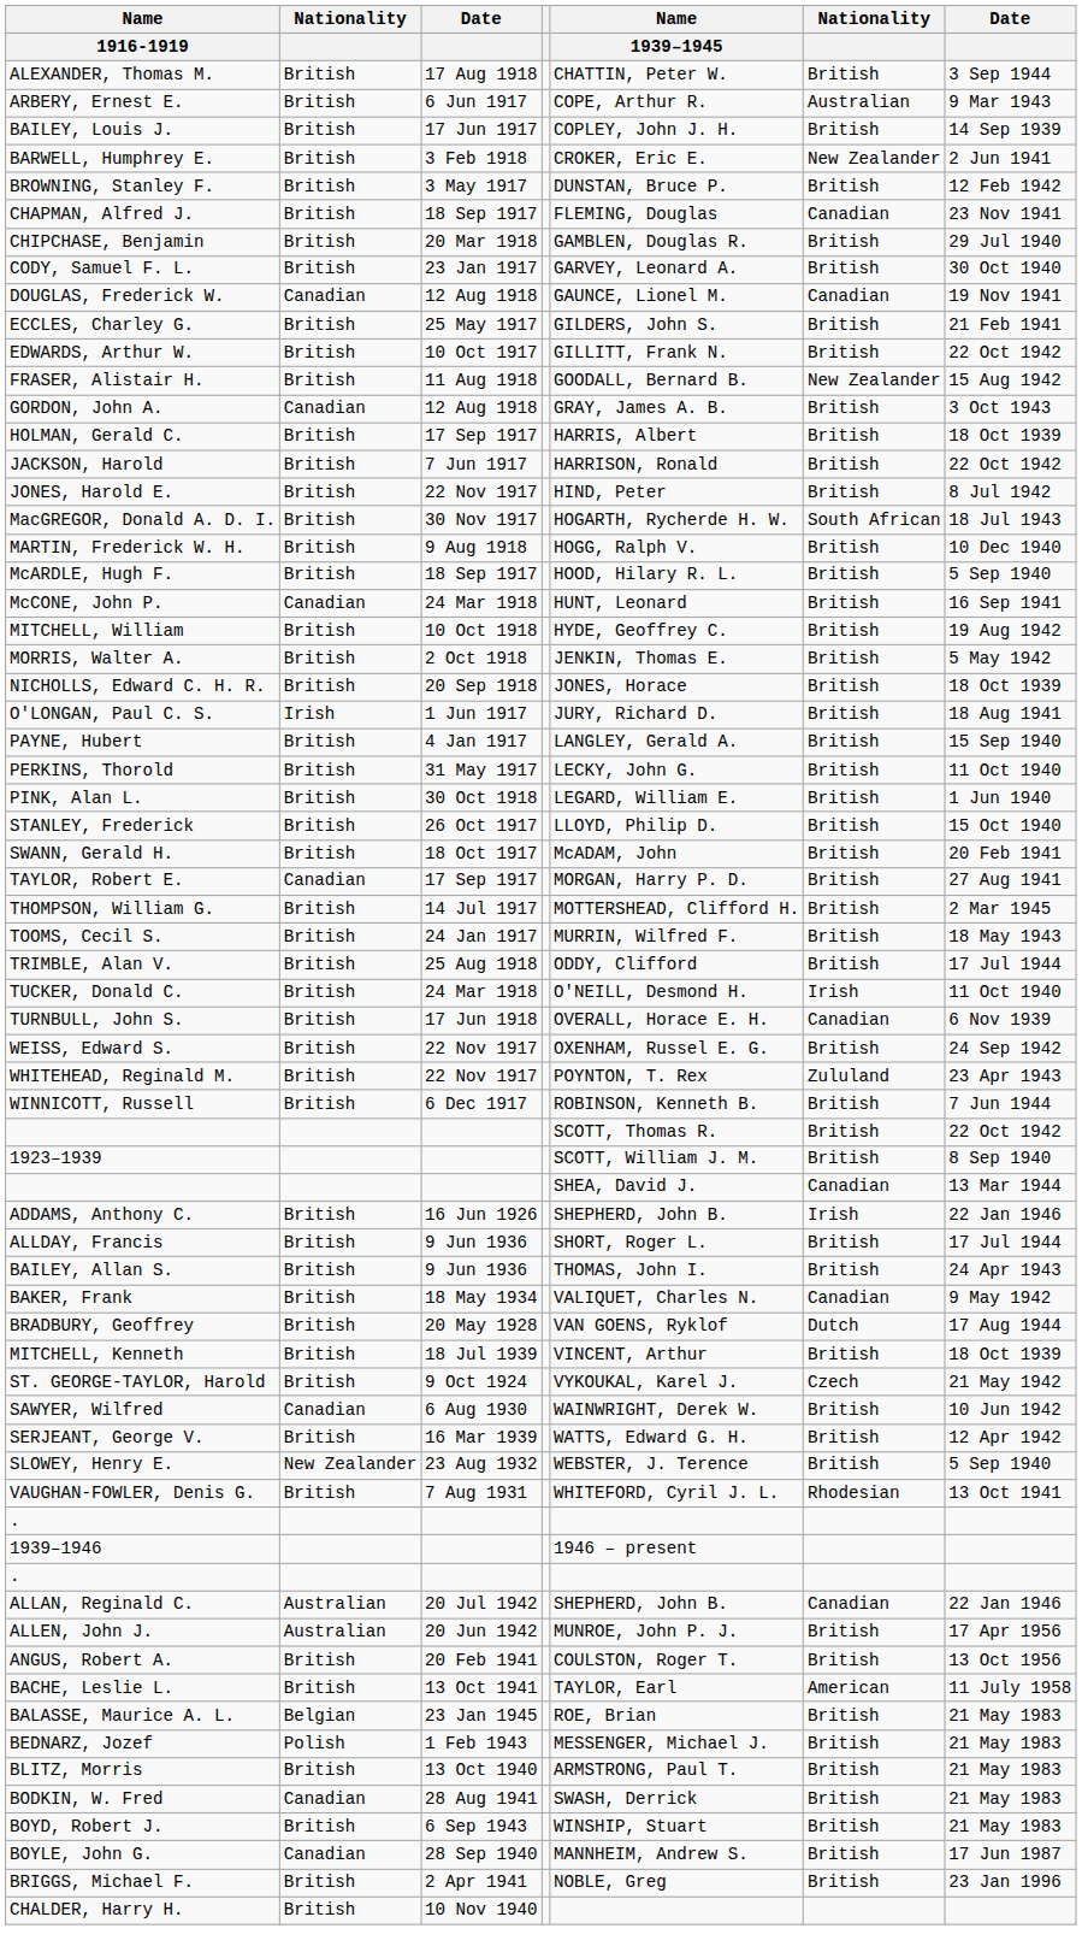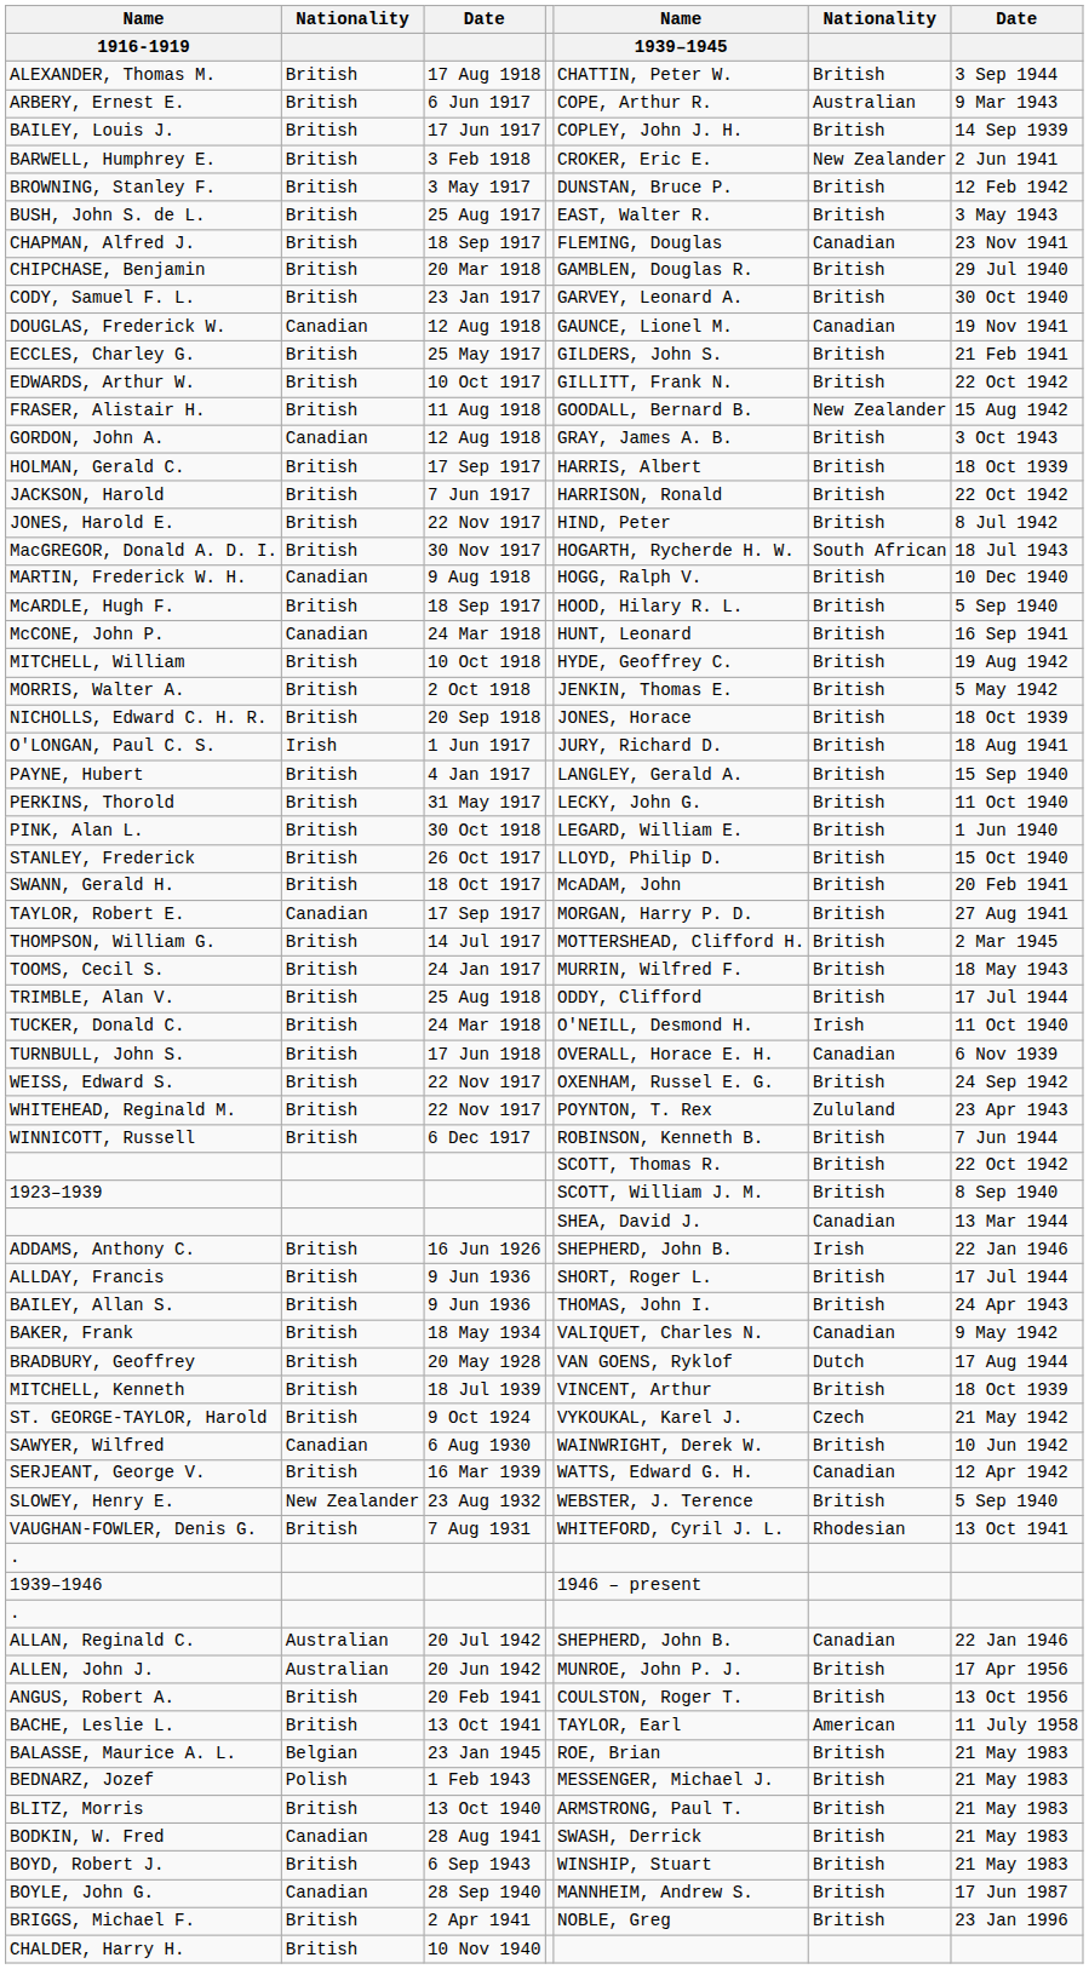 <table class="wikitable">
 <tr>
 <th>Name</th>
 <th>Nationality</th>
 <th>Date</th>
 <th></th>
 <th>Name</th>
 <th>Nationality</th>
 <th>Date</th>
 </tr>
 <tr>
 <th>1916-1919</th>
 <th></th>
 <th></th>
 <th></th>
 <th>1939–1945</th>
 <th></th>
 <th></th>
 </tr>
 <tr>
 <td>ALEXANDER, Thomas M.</td>
 <td>British</td>
 <td>17 Aug 1918</td>
 <td></td>
 <td>CHATTIN, Peter W.</td>
 <td>British</td>
 <td>3 Sep 1944</td>
 </tr>
 <tr>
 <td>ARBERY, Ernest E.</td>
 <td>British</td>
 <td>6 Jun 1917</td>
 <td></td>
 <td>COPE, Arthur R.</td>
 <td>Australian</td>
 <td>9 Mar 1943</td>
 </tr>
 <tr>
 <td>BAILEY, Louis J.</td>
 <td>British</td>
 <td>17 Jun 1917</td>
 <td></td>
 <td>COPLEY, John J. H.</td>
 <td>British</td>
 <td>14 Sep 1939</td>
 </tr>
 <tr>
 <td>BARWELL, Humphrey E.</td>
 <td>British</td>
 <td>3 Feb 1918</td>
 <td></td>
 <td>CROKER, Eric E.</td>
 <td>New Zealander</td>
 <td>2 Jun 1941</td>
 </tr>
 <tr>
 <td>BROWNING, Stanley F.</td>
 <td>British</td>
 <td>3 May 1917</td>
 <td></td>
 <td>DUNSTAN, Bruce P.</td>
 <td>British</td>
 <td>12 Feb 1942</td>
+</tr>
+<tr>
+<td>BUSH, John S. de L.</td>
+<td>British</td>
+<td>25 Aug 1917</td>
+<td></td>
+<td>EAST, Walter R.</td>
+<td>British</td>
+<td>3 May 1943</td>
 </tr>
 <tr>
 <td>CHAPMAN, Alfred J.</td>
 <td>British</td>
 <td>18 Sep 1917</td>
 <td></td>
 <td>FLEMING, Douglas</td>
 <td>Canadian</td>
 <td>23 Nov 1941</td>
 </tr>
 <tr>
 <td>CHIPCHASE, Benjamin</td>
 <td>British</td>
 <td>20 Mar 1918</td>
 <td></td>
 <td>GAMBLEN, Douglas R.</td>
 <td>British</td>
 <td>29 Jul 1940</td>
 </tr>
 <tr>
 <td>CODY, Samuel F. L.</td>
 <td>British</td>
 <td>23 Jan 1917</td>
 <td></td>
 <td>GARVEY, Leonard A.</td>
 <td>British</td>
 <td>30 Oct 1940</td>
 </tr>
 <tr>
 <td>DOUGLAS, Frederick W.</td>
 <td>Canadian</td>
 <td>12 Aug 1918</td>
 <td></td>
 <td>GAUNCE, Lionel M.</td>
 <td>Canadian</td>
 <td>19 Nov 1941</td>
 </tr>
 <tr>
 <td>ECCLES, Charley G.</td>
 <td>British</td>
 <td>25 May 1917</td>
 <td></td>
 <td>GILDERS, John S.</td>
 <td>British</td>
 <td>21 Feb 1941</td>
 </tr>
 <tr>
 <td>EDWARDS, Arthur W.</td>
 <td>British</td>
 <td>10 Oct 1917</td>
 <td></td>
 <td>GILLITT, Frank N.</td>
 <td>British</td>
 <td>22 Oct 1942</td>
 </tr>
 <tr>
 <td>FRASER, Alistair H.</td>
 <td>British</td>
 <td>11 Aug 1918</td>
 <td></td>
 <td>GOODALL, Bernard B.</td>
 <td>New Zealander</td>
 <td>15 Aug 1942</td>
 </tr>
 <tr>
 <td>GORDON, John A.</td>
 <td>Canadian</td>
 <td>12 Aug 1918</td>
 <td></td>
 <td>GRAY, James A. B.</td>
 <td>British</td>
 <td>3 Oct 1943</td>
 </tr>
 <tr>
 <td>HOLMAN, Gerald C.</td>
 <td>British</td>
 <td>17 Sep 1917</td>
 <td></td>
 <td>HARRIS, Albert</td>
 <td>British</td>
 <td>18 Oct 1939</td>
 </tr>
 <tr>
 <td>JACKSON, Harold</td>
 <td>British</td>
 <td>7 Jun 1917</td>
 <td></td>
 <td>HARRISON, Ronald</td>
 <td>British</td>
 <td>22 Oct 1942</td>
 </tr>
 <tr>
 <td>JONES, Harold E.</td>
 <td>British</td>
 <td>22 Nov 1917</td>
 <td></td>
 <td>HIND, Peter</td>
 <td>British</td>
 <td>8 Jul 1942</td>
 </tr>
 <tr>
 <td>MacGREGOR, Donald A. D. I.</td>
 <td>British</td>
 <td>30 Nov 1917</td>
 <td></td>
 <td>HOGARTH, Rycherde H. W.</td>
 <td>South African</td>
 <td>18 Jul 1943</td>
 </tr>
 <tr>
 <td>MARTIN, Frederick W. H.</td>
-<td>British</td>
+<td>Canadian</td>
 <td>9 Aug 1918</td>
 <td></td>
 <td>HOGG, Ralph V.</td>
 <td>British</td>
 <td>10 Dec 1940</td>
 </tr>
 <tr>
 <td>McARDLE, Hugh F.</td>
 <td>British</td>
 <td>18 Sep 1917</td>
 <td></td>
 <td>HOOD, Hilary R. L.</td>
 <td>British</td>
 <td>5 Sep 1940</td>
 </tr>
 <tr>
 <td>McCONE, John P.</td>
 <td>Canadian</td>
 <td>24 Mar 1918</td>
 <td></td>
 <td>HUNT, Leonard</td>
 <td>British</td>
 <td>16 Sep 1941</td>
 </tr>
 <tr>
 <td>MITCHELL, William</td>
 <td>British</td>
 <td>10 Oct 1918</td>
 <td></td>
 <td>HYDE, Geoffrey C.</td>
 <td>British</td>
 <td>19 Aug 1942</td>
 </tr>
 <tr>
 <td>MORRIS, Walter A.</td>
 <td>British</td>
 <td>2 Oct 1918</td>
 <td></td>
 <td>JENKIN, Thomas E.</td>
 <td>British</td>
 <td>5 May 1942</td>
 </tr>
 <tr>
 <td>NICHOLLS, Edward C. H. R.</td>
 <td>British</td>
 <td>20 Sep 1918</td>
 <td></td>
 <td>JONES, Horace</td>
 <td>British</td>
 <td>18 Oct 1939</td>
 </tr>
 <tr>
 <td>O'LONGAN, Paul C. S.</td>
 <td>Irish</td>
 <td>1 Jun 1917</td>
 <td></td>
 <td>JURY, Richard D.</td>
 <td>British</td>
 <td>18 Aug 1941</td>
 </tr>
 <tr>
 <td>PAYNE, Hubert</td>
 <td>British</td>
 <td>4 Jan 1917</td>
 <td></td>
 <td>LANGLEY, Gerald A.</td>
 <td>British</td>
 <td>15 Sep 1940</td>
 </tr>
 <tr>
 <td>PERKINS, Thorold</td>
 <td>British</td>
 <td>31 May 1917</td>
 <td></td>
 <td>LECKY, John G.</td>
 <td>British</td>
 <td>11 Oct 1940</td>
 </tr>
 <tr>
 <td>PINK, Alan L.</td>
 <td>British</td>
 <td>30 Oct 1918</td>
 <td></td>
 <td>LEGARD, William E.</td>
 <td>British</td>
 <td>1 Jun 1940</td>
 </tr>
 <tr>
 <td>STANLEY, Frederick</td>
 <td>British</td>
 <td>26 Oct 1917</td>
 <td></td>
 <td>LLOYD, Philip D.</td>
 <td>British</td>
 <td>15 Oct 1940</td>
 </tr>
 <tr>
 <td>SWANN, Gerald H.</td>
 <td>British</td>
 <td>18 Oct 1917</td>
 <td></td>
 <td>McADAM, John</td>
 <td>British</td>
 <td>20 Feb 1941</td>
 </tr>
 <tr>
 <td>TAYLOR, Robert E.</td>
 <td>Canadian</td>
 <td>17 Sep 1917</td>
 <td></td>
 <td>MORGAN, Harry P. D.</td>
 <td>British</td>
 <td>27 Aug 1941</td>
 </tr>
 <tr>
 <td>THOMPSON, William G.</td>
 <td>British</td>
 <td>14 Jul 1917</td>
 <td></td>
 <td>MOTTERSHEAD, Clifford H.</td>
 <td>British</td>
 <td>2 Mar 1945</td>
 </tr>
 <tr>
 <td>TOOMS, Cecil S.</td>
 <td>British</td>
 <td>24 Jan 1917</td>
 <td></td>
 <td>MURRIN, Wilfred F.</td>
 <td>British</td>
 <td>18 May 1943</td>
 </tr>
 <tr>
 <td>TRIMBLE, Alan V.</td>
 <td>British</td>
 <td>25 Aug 1918</td>
 <td></td>
 <td>ODDY, Clifford</td>
 <td>British</td>
 <td>17 Jul 1944</td>
 </tr>
 <tr>
 <td>TUCKER, Donald C.</td>
 <td>British</td>
 <td>24 Mar 1918</td>
 <td></td>
 <td>O'NEILL, Desmond H.</td>
 <td>Irish</td>
 <td>11 Oct 1940</td>
 </tr>
 <tr>
 <td>TURNBULL, John S.</td>
 <td>British</td>
 <td>17 Jun 1918</td>
 <td></td>
 <td>OVERALL, Horace E. H.</td>
 <td>Canadian</td>
 <td>6 Nov 1939</td>
 </tr>
 <tr>
 <td>WEISS, Edward S.</td>
 <td>British</td>
 <td>22 Nov 1917</td>
 <td></td>
 <td>OXENHAM, Russel E. G.</td>
 <td>British</td>
 <td>24 Sep 1942</td>
 </tr>
 <tr>
 <td>WHITEHEAD, Reginald M.</td>
 <td>British</td>
 <td>22 Nov 1917</td>
 <td></td>
 <td>POYNTON, T. Rex</td>
 <td>Zululand</td>
 <td>23 Apr 1943</td>
 </tr>
 <tr>
 <td>WINNICOTT, Russell</td>
 <td>British</td>
 <td>6 Dec 1917</td>
 <td></td>
 <td>ROBINSON, Kenneth B.</td>
 <td>British</td>
 <td>7 Jun 1944</td>
 </tr>
 <tr>
 <td></td>
 <td></td>
 <td></td>
 <td></td>
 <td>SCOTT, Thomas R.</td>
 <td>British</td>
 <td>22 Oct 1942</td>
 </tr>
 <tr>
 <td>1923–1939</td>
 <td></td>
 <td></td>
 <td></td>
 <td>SCOTT, William J. M.</td>
 <td>British</td>
 <td>8 Sep 1940</td>
 </tr>
 <tr>
 <td></td>
 <td></td>
 <td></td>
 <td></td>
 <td>SHEA, David J.</td>
 <td>Canadian</td>
 <td>13 Mar 1944</td>
 </tr>
 <tr>
 <td>ADDAMS, Anthony C.</td>
 <td>British</td>
 <td>16 Jun 1926</td>
 <td></td>
 <td>SHEPHERD, John B.</td>
 <td>Irish</td>
 <td>22 Jan 1946</td>
 </tr>
 <tr>
 <td>ALLDAY, Francis</td>
 <td>British</td>
 <td>9 Jun 1936</td>
 <td></td>
 <td>SHORT, Roger L.</td>
 <td>British</td>
 <td>17 Jul 1944</td>
 </tr>
 <tr>
 <td>BAILEY, Allan S.</td>
 <td>British</td>
 <td>9 Jun 1936</td>
 <td></td>
 <td>THOMAS, John I.</td>
 <td>British</td>
 <td>24 Apr 1943</td>
 </tr>
 <tr>
 <td>BAKER, Frank</td>
 <td>British</td>
 <td>18 May 1934</td>
 <td></td>
 <td>VALIQUET, Charles N.</td>
 <td>Canadian</td>
 <td>9 May 1942</td>
 </tr>
 <tr>
 <td>BRADBURY, Geoffrey</td>
 <td>British</td>
 <td>20 May 1928</td>
 <td></td>
 <td>VAN GOENS, Ryklof</td>
 <td>Dutch</td>
 <td>17 Aug 1944</td>
 </tr>
 <tr>
 <td>MITCHELL, Kenneth</td>
 <td>British</td>
 <td>18 Jul 1939</td>
 <td></td>
 <td>VINCENT, Arthur</td>
 <td>British</td>
 <td>18 Oct 1939</td>
 </tr>
 <tr>
 <td>ST. GEORGE-TAYLOR, Harold</td>
 <td>British</td>
 <td>9 Oct 1924</td>
 <td></td>
 <td>VYKOUKAL, Karel J.</td>
 <td>Czech</td>
 <td>21 May 1942</td>
 </tr>
 <tr>
 <td>SAWYER, Wilfred</td>
 <td>Canadian</td>
 <td>6 Aug 1930</td>
 <td></td>
 <td>WAINWRIGHT, Derek W.</td>
 <td>British</td>
 <td>10 Jun 1942</td>
 </tr>
 <tr>
 <td>SERJEANT, George V.</td>
 <td>British</td>
 <td>16 Mar 1939</td>
 <td></td>
 <td>WATTS, Edward G. H.</td>
-<td>British</td>
+<td>Canadian</td>
 <td>12 Apr 1942</td>
 </tr>
 <tr>
 <td>SLOWEY, Henry E.</td>
 <td>New Zealander</td>
 <td>23 Aug 1932</td>
 <td></td>
 <td>WEBSTER, J. Terence</td>
 <td>British</td>
 <td>5 Sep 1940</td>
 </tr>
 <tr>
 <td>VAUGHAN-FOWLER, Denis G.</td>
 <td>British</td>
 <td>7 Aug 1931</td>
 <td></td>
 <td>WHITEFORD, Cyril J. L.</td>
 <td>Rhodesian</td>
 <td>13 Oct 1941</td>
 </tr>
 <tr>
 <td>.</td>
 <td></td>
 <td></td>
 <td></td>
 <td></td>
 <td></td>
 <td></td>
 </tr>
 <tr>
 <td>1939–1946</td>
 <td></td>
 <td></td>
 <td></td>
 <td>1946 – present</td>
 <td></td>
 <td></td>
 </tr>
 <tr>
 <td>.</td>
 <td></td>
 <td></td>
 <td></td>
 <td></td>
 <td></td>
 <td></td>
 </tr>
 <tr>
 <td>ALLAN, Reginald C.</td>
 <td>Australian</td>
 <td>20 Jul 1942</td>
 <td></td>
 <td>SHEPHERD, John B.</td>
 <td>Canadian</td>
 <td>22 Jan 1946</td>
 </tr>
 <tr>
 <td>ALLEN, John J.</td>
 <td>Australian</td>
 <td>20 Jun 1942</td>
 <td></td>
 <td>MUNROE, John P. J.</td>
 <td>British</td>
 <td>17 Apr 1956</td>
 </tr>
 <tr>
 <td>ANGUS, Robert A.</td>
 <td>British</td>
 <td>20 Feb 1941</td>
 <td></td>
 <td>COULSTON, Roger T.</td>
 <td>British</td>
 <td>13 Oct 1956</td>
 </tr>
 <tr>
 <td>BACHE, Leslie L.</td>
 <td>British</td>
 <td>13 Oct 1941</td>
 <td></td>
 <td>TAYLOR, Earl</td>
 <td>American</td>
 <td>11 July 1958</td>
 </tr>
 <tr>
 <td>BALASSE, Maurice A. L.</td>
 <td>Belgian</td>
 <td>23 Jan 1945</td>
 <td></td>
 <td>ROE, Brian</td>
 <td>British</td>
 <td>21 May 1983</td>
 </tr>
 <tr>
 <td>BEDNARZ, Jozef</td>
 <td>Polish</td>
 <td>1 Feb 1943</td>
 <td></td>
 <td>MESSENGER, Michael J.</td>
 <td>British</td>
 <td>21 May 1983</td>
 </tr>
 <tr>
 <td>BLITZ, Morris</td>
 <td>British</td>
 <td>13 Oct 1940</td>
 <td></td>
 <td>ARMSTRONG, Paul T.</td>
 <td>British</td>
 <td>21 May 1983</td>
 </tr>
 <tr>
 <td>BODKIN, W. Fred</td>
 <td>Canadian</td>
 <td>28 Aug 1941</td>
 <td></td>
 <td>SWASH, Derrick</td>
 <td>British</td>
 <td>21 May 1983</td>
 </tr>
 <tr>
 <td>BOYD, Robert J.</td>
 <td>British</td>
 <td>6 Sep 1943</td>
 <td></td>
 <td>WINSHIP, Stuart</td>
 <td>British</td>
 <td>21 May 1983</td>
 </tr>
 <tr>
 <td>BOYLE, John G.</td>
 <td>Canadian</td>
 <td>28 Sep 1940</td>
 <td></td>
 <td>MANNHEIM, Andrew S.</td>
 <td>British</td>
 <td>17 Jun 1987</td>
 </tr>
 <tr>
 <td>BRIGGS, Michael F.</td>
 <td>British</td>
 <td>2 Apr 1941</td>
 <td></td>
 <td>NOBLE, Greg</td>
 <td>British</td>
 <td>23 Jan 1996</td>
 </tr>
 <tr>
 <td>CHALDER, Harry H.</td>
 <td>British</td>
 <td>10 Nov 1940</td>
 <td></td>
 <td></td>
 <td></td>
 <td></td>
 </tr>
 </table>
